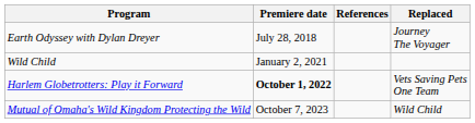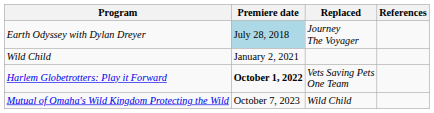 <table class="wikitable">
 <tr>
 <th>Program</th>
 <th>Premiere date</th>
+<th>Replaced</th>
 <th>References</th>
-<th>Replaced</th>
 </tr>
 <tr>
 <td><em>Earth Odyssey with Dylan Dreyer</em></td>
-<td>July 28, 2018</td>
+<td style="background: lightblue;">July 28, 2018</td>
+<td><em>Journey</em><br><em>The Voyager</em></td>
 <td></td>
-<td><em>Journey</em><br><em>The Voyager</em></td>
 </tr>
 <tr>
 <td><em>Wild Child</em></td>
 <td>January 2, 2021</td>
 <td></td>
 <td></td>
 </tr>
 <tr>
 <td><em><a href='#'>Harlem Globetrotters: Play it Forward</a></em></td>
 <td><strong>October 1, 2022</strong></td>
+<td><em>Vets Saving Pets</em><br><em>One Team</em></td>
 <td></td>
-<td><em>Vets Saving Pets</em><br><em>One Team</em></td>
 </tr>
 <tr>
 <td><em><a href='#'>Mutual of Omaha's Wild Kingdom Protecting the Wild</a></em></td>
 <td>October 7, 2023</td>
+<td><em>Wild Child</em></td>
 <td></td>
-<td><em>Wild Child</em></td>
 </tr>
 </table>
